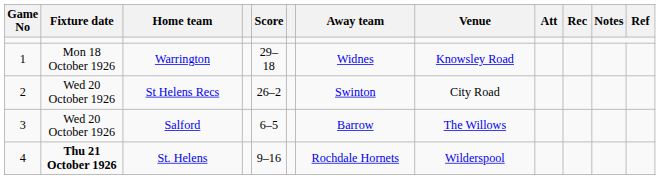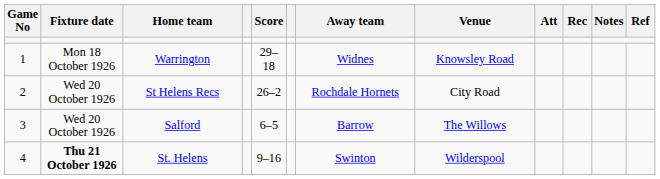 <table class="wikitable" style="text-align:center;">
 <tr>
 <th width=20 abbr="No">Game No</th>
 <th width=100 abbr="Date">Fixture date</th>
 <th width=150 abbr="Home team">Home team</th>
 <th width=5 abbr="space"></th>
 <th width=20 abbr="Score">Score</th>
 <th width=5 abbr="space"></th>
 <th width=150 abbr="Away team">Away team</th>
 <th width=150 abbr="Venue">Venue</th>
 <th width=30 abbr="Att">Att</th>
 <th width=30 abbr="Rec">Rec</th>
 <th width=20 abbr="Notes">Notes</th>
 <th width=30 abbr="Ref">Ref</th>
 </tr>
 <tr>
 <td></td>
 <td></td>
 <td></td>
 <td></td>
 <td></td>
 <td></td>
 <td></td>
 <td></td>
 <td></td>
 <td></td>
 </tr>
 <tr>
 <td>1</td>
 <td>Mon 18 October 1926</td>
 <td><a href='#'>Warrington</a></td>
 <td></td>
 <td>29–18</td>
 <td></td>
 <td><a href='#'>Widnes</a></td>
 <td><a href='#'>Knowsley Road</a></td>
 <td></td>
 <td></td>
 <td></td>
 <td></td>
 </tr>
 <tr>
 <td>2</td>
 <td>Wed 20 October 1926</td>
 <td><a href='#'>St Helens Recs</a></td>
 <td></td>
 <td>26–2</td>
 <td></td>
-<td><a href='#'>Swinton</a></td>
+<td><a href='#'>Rochdale Hornets</a></td>
 <td>City Road</td>
 <td></td>
 <td></td>
 <td></td>
 <td></td>
 </tr>
 <tr>
 <td>3</td>
 <td>Wed 20 October 1926</td>
 <td><a href='#'>Salford</a></td>
 <td></td>
 <td>6–5</td>
 <td></td>
 <td><a href='#'>Barrow</a></td>
 <td><a href='#'>The Willows</a></td>
 <td></td>
 <td></td>
 <td></td>
 <td></td>
 </tr>
 <tr>
 <td>4</td>
 <td><strong>Thu 21 October 1926</strong></td>
 <td><a href='#'>St. Helens</a></td>
 <td></td>
 <td>9–16</td>
 <td></td>
-<td><a href='#'>Rochdale Hornets</a></td>
+<td><a href='#'>Swinton</a></td>
 <td><a href='#'>Wilderspool</a></td>
 <td></td>
 <td></td>
 <td></td>
 <td></td>
 </tr>
 </table>
